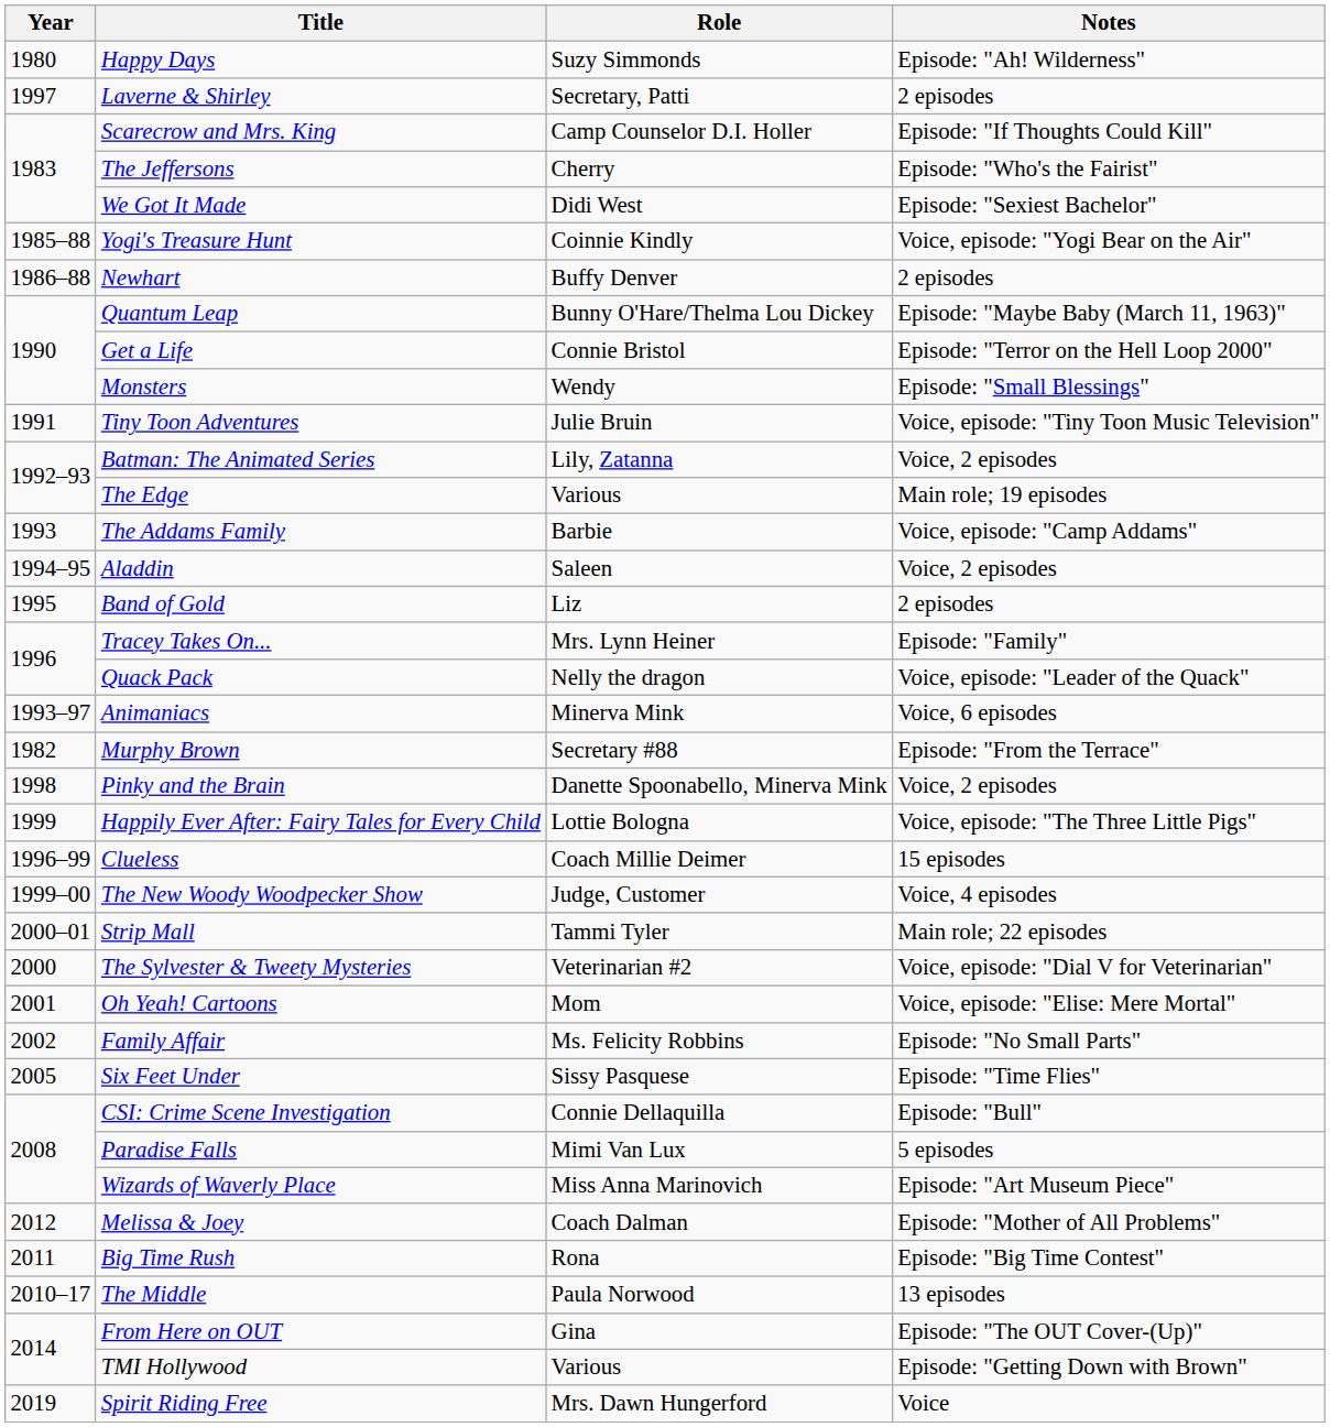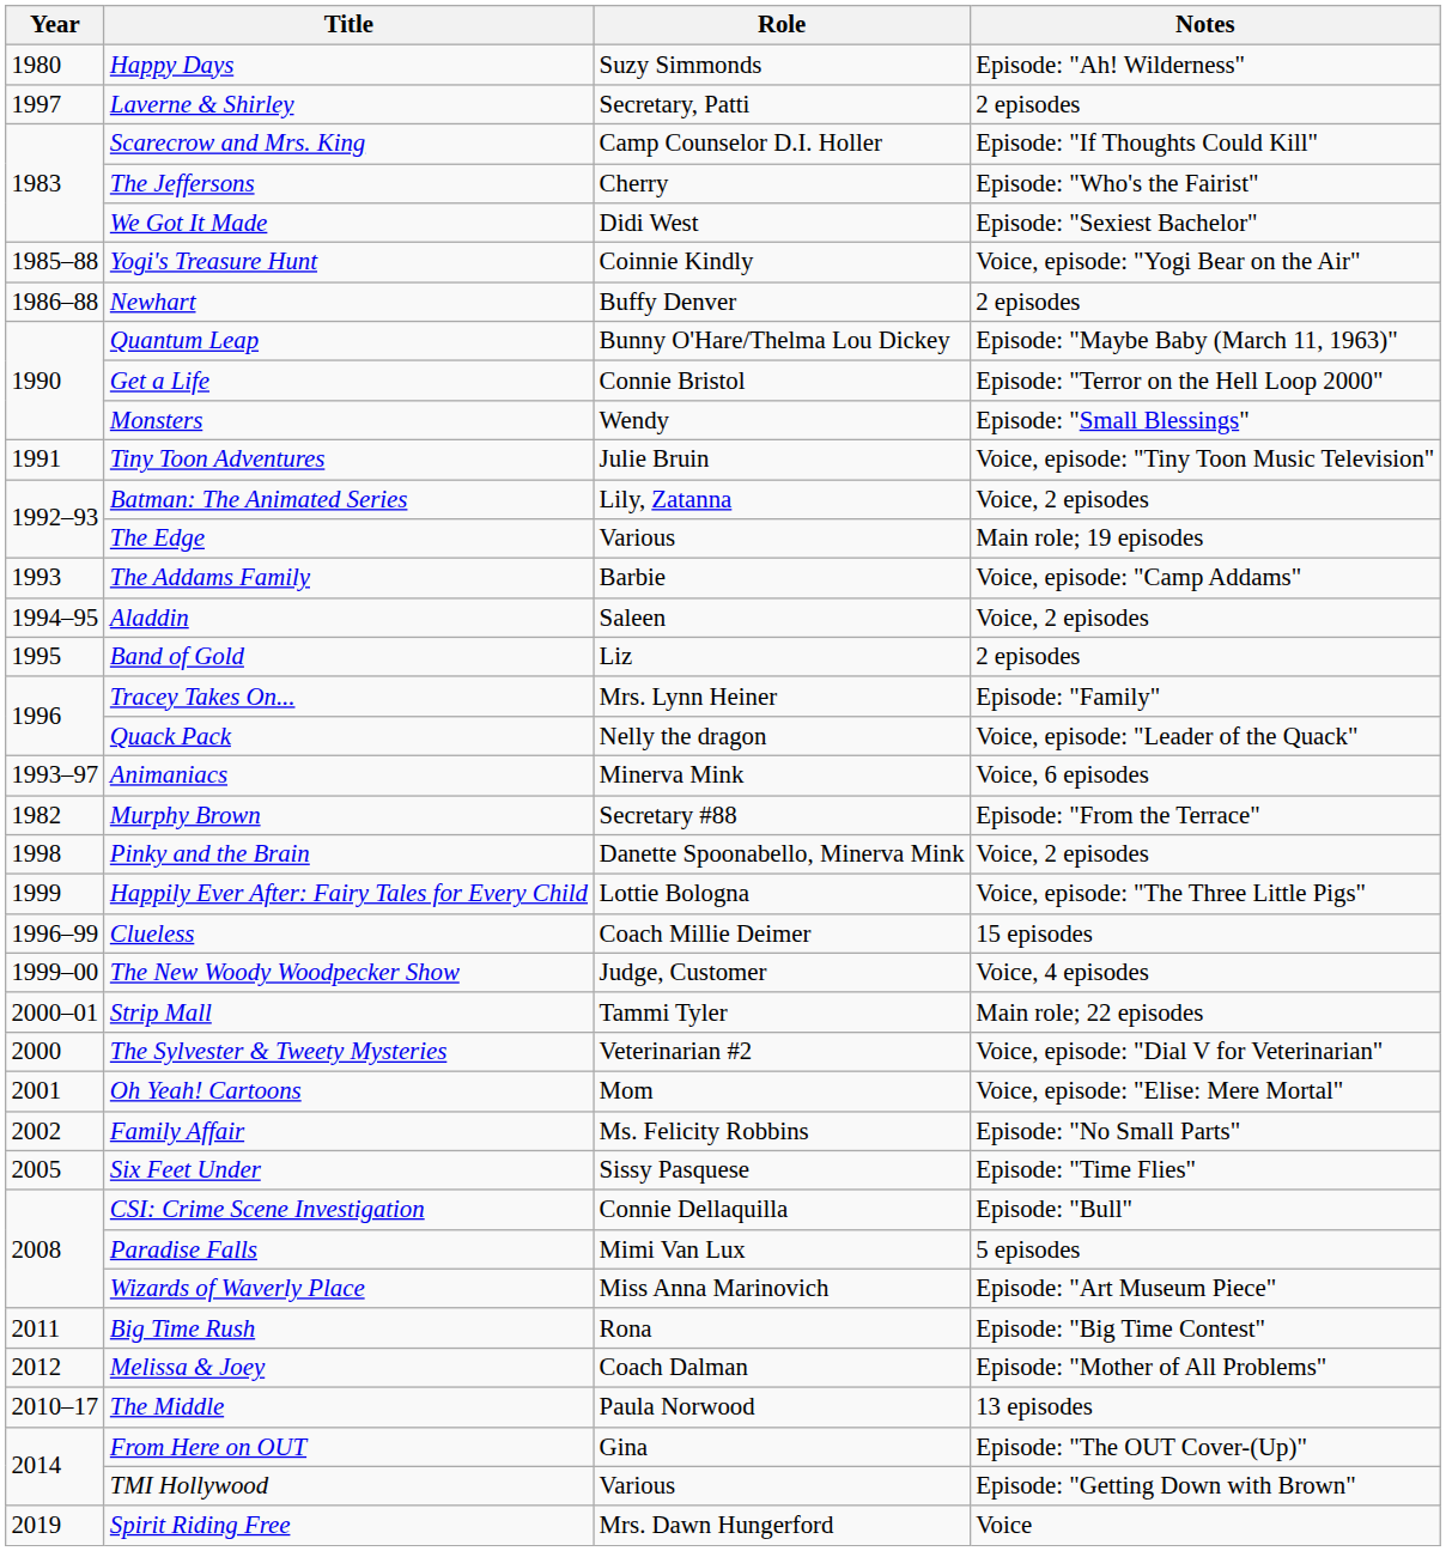 <table class="wikitable plainrowheaders sortable">
 <tr>
 <th scope="col">Year</th>
 <th scope="col">Title</th>
 <th scope="col">Role</th>
 <th scope="col">Notes</th>
 </tr>
 <tr>
 <td>1980</td>
 <td scope="row"><em><a href='#'>Happy Days</a></em></td>
 <td>Suzy Simmonds</td>
 <td>Episode: "Ah! Wilderness"</td>
 </tr>
 <tr>
 <td>1997</td>
 <td scope="row"><em><a href='#'>Laverne & Shirley</a></em></td>
 <td>Secretary, Patti</td>
 <td>2 episodes</td>
 </tr>
 <tr>
 <td rowspan="3">1983</td>
 <td scope="row"><em><a href='#'>Scarecrow and Mrs. King</a></em></td>
 <td>Camp Counselor D.I. Holler</td>
 <td>Episode: "If Thoughts Could Kill"</td>
 </tr>
 <tr>
 <td scope="row"><em><a href='#'>The Jeffersons</a></em></td>
 <td>Cherry</td>
 <td>Episode: "Who's the Fairist"</td>
 </tr>
 <tr>
 <td scope="row"><em><a href='#'>We Got It Made</a></em></td>
 <td>Didi West</td>
 <td>Episode: "Sexiest Bachelor"</td>
 </tr>
 <tr>
 <td>1985–88</td>
 <td scope="row"><em><a href='#'>Yogi's Treasure Hunt</a></em></td>
 <td>Coinnie Kindly</td>
 <td>Voice, episode: "Yogi Bear on the Air"</td>
 </tr>
 <tr>
 <td>1986–88</td>
 <td scope="row"><em><a href='#'>Newhart</a></em></td>
 <td>Buffy Denver</td>
 <td>2 episodes</td>
 </tr>
 <tr>
 <td rowspan="3">1990</td>
 <td scope="row"><em><a href='#'>Quantum Leap</a></em></td>
 <td>Bunny O'Hare/Thelma Lou Dickey</td>
 <td>Episode: "Maybe Baby (March 11, 1963)"</td>
 </tr>
 <tr>
 <td scope="row"><em><a href='#'>Get a Life</a></em></td>
 <td>Connie Bristol</td>
 <td>Episode: "Terror on the Hell Loop 2000"</td>
 </tr>
 <tr>
 <td scope="row"><em><a href='#'>Monsters</a></em></td>
 <td>Wendy</td>
 <td>Episode: "<a href='#'>Small Blessings</a>"</td>
 </tr>
 <tr>
 <td>1991</td>
 <td scope="row"><em><a href='#'>Tiny Toon Adventures</a></em></td>
 <td>Julie Bruin</td>
 <td>Voice, episode: "Tiny Toon Music Television"</td>
 </tr>
 <tr>
 <td rowspan="2">1992–93</td>
 <td scope="row"><em><a href='#'>Batman: The Animated Series</a></em></td>
 <td>Lily, <a href='#'>Zatanna</a></td>
 <td>Voice, 2 episodes</td>
 </tr>
 <tr>
 <td scope="row"><em><a href='#'>The Edge</a></em></td>
 <td>Various</td>
 <td>Main role; 19 episodes</td>
 </tr>
 <tr>
 <td>1993</td>
 <td scope="row"><em><a href='#'>The Addams Family</a></em></td>
 <td>Barbie</td>
 <td>Voice, episode: "Camp Addams"</td>
 </tr>
 <tr>
 <td>1994–95</td>
 <td scope="row"><em><a href='#'>Aladdin</a></em></td>
 <td>Saleen</td>
 <td>Voice, 2 episodes</td>
 </tr>
 <tr>
 <td>1995</td>
 <td scope="row"><em><a href='#'>Band of Gold</a></em></td>
 <td>Liz</td>
 <td>2 episodes</td>
 </tr>
 <tr>
 <td rowspan="2">1996</td>
 <td scope="row"><em><a href='#'>Tracey Takes On...</a></em></td>
 <td>Mrs. Lynn Heiner</td>
 <td>Episode: "Family"</td>
 </tr>
 <tr>
 <td scope="row"><em><a href='#'>Quack Pack</a></em></td>
 <td>Nelly the dragon</td>
 <td>Voice, episode: "Leader of the Quack"</td>
 </tr>
 <tr>
 <td>1993–97</td>
 <td scope="row"><em><a href='#'>Animaniacs</a></em></td>
 <td>Minerva Mink</td>
 <td>Voice, 6 episodes</td>
 </tr>
 <tr>
 <td>1982</td>
 <td scope="row"><em><a href='#'>Murphy Brown</a></em></td>
 <td>Secretary #88</td>
 <td>Episode: "From the Terrace"</td>
 </tr>
 <tr>
 <td>1998</td>
 <td scope="row"><em><a href='#'>Pinky and the Brain</a></em></td>
 <td>Danette Spoonabello, Minerva Mink</td>
 <td>Voice, 2 episodes</td>
 </tr>
 <tr>
 <td>1999</td>
 <td scope="row"><em><a href='#'>Happily Ever After: Fairy Tales for Every Child</a></em></td>
 <td>Lottie Bologna</td>
 <td>Voice, episode: "The Three Little Pigs"</td>
 </tr>
 <tr>
 <td>1996–99</td>
 <td scope="row"><em><a href='#'>Clueless</a></em></td>
 <td>Coach Millie Deimer</td>
 <td>15 episodes</td>
 </tr>
 <tr>
 <td>1999–00</td>
 <td scope="row"><em><a href='#'>The New Woody Woodpecker Show</a></em></td>
 <td>Judge, Customer</td>
 <td>Voice, 4 episodes</td>
 </tr>
 <tr>
 <td>2000–01</td>
 <td scope="row"><em><a href='#'>Strip Mall</a></em></td>
 <td>Tammi Tyler</td>
 <td>Main role; 22 episodes</td>
 </tr>
 <tr>
 <td>2000</td>
 <td><em><a href='#'>The Sylvester & Tweety Mysteries</a></em></td>
 <td>Veterinarian #2</td>
 <td>Voice, episode: "Dial V for Veterinarian"</td>
 </tr>
 <tr>
 <td>2001</td>
 <td><em><a href='#'>Oh Yeah! Cartoons</a></em></td>
 <td>Mom</td>
 <td>Voice, episode: "Elise: Mere Mortal"</td>
 </tr>
 <tr>
 <td>2002</td>
 <td scope="row"><em><a href='#'>Family Affair</a></em></td>
 <td>Ms. Felicity Robbins</td>
 <td>Episode: "No Small Parts"</td>
 </tr>
 <tr>
 <td>2005</td>
 <td scope="row"><em><a href='#'>Six Feet Under</a></em></td>
 <td>Sissy Pasquese</td>
 <td>Episode: "Time Flies"</td>
 </tr>
 <tr>
 <td rowspan="3">2008</td>
 <td scope="row"><em><a href='#'>CSI: Crime Scene Investigation</a></em></td>
 <td>Connie Dellaquilla</td>
 <td>Episode: "Bull"</td>
 </tr>
 <tr>
 <td scope="row"><em><a href='#'>Paradise Falls</a></em></td>
 <td>Mimi Van Lux</td>
 <td>5 episodes</td>
 </tr>
 <tr>
 <td scope="row"><em><a href='#'>Wizards of Waverly Place</a></em></td>
 <td>Miss Anna Marinovich</td>
 <td>Episode: "Art Museum Piece"</td>
 </tr>
 <tr>
+<td>2011</td>
+<td scope="row"><em><a href='#'>Big Time Rush</a></em></td>
+<td>Rona</td>
+<td>Episode: "Big Time Contest"</td>
+</tr>
+<tr>
 <td>2012</td>
 <td scope="row"><em><a href='#'>Melissa & Joey</a></em></td>
 <td>Coach Dalman</td>
 <td>Episode: "Mother of All Problems"</td>
-</tr>
-<tr>
-<td>2011</td>
-<td scope="row"><em><a href='#'>Big Time Rush</a></em></td>
-<td>Rona</td>
-<td>Episode: "Big Time Contest"</td>
 </tr>
 <tr>
 <td>2010–17</td>
 <td scope="row"><em><a href='#'>The Middle</a></em></td>
 <td>Paula Norwood</td>
 <td>13 episodes</td>
 </tr>
 <tr>
 <td rowspan="2">2014</td>
 <td scope="row"><em><a href='#'>From Here on OUT</a></em></td>
 <td>Gina</td>
 <td>Episode: "The OUT Cover-(Up)"</td>
 </tr>
 <tr>
 <td scope="row"><em>TMI Hollywood</em></td>
 <td>Various</td>
 <td>Episode: "Getting Down with Brown"</td>
 </tr>
 <tr>
 <td>2019</td>
 <td scope="row"><em><a href='#'>Spirit Riding Free</a></em></td>
 <td>Mrs. Dawn Hungerford</td>
 <td>Voice</td>
 </tr>
 </table>
